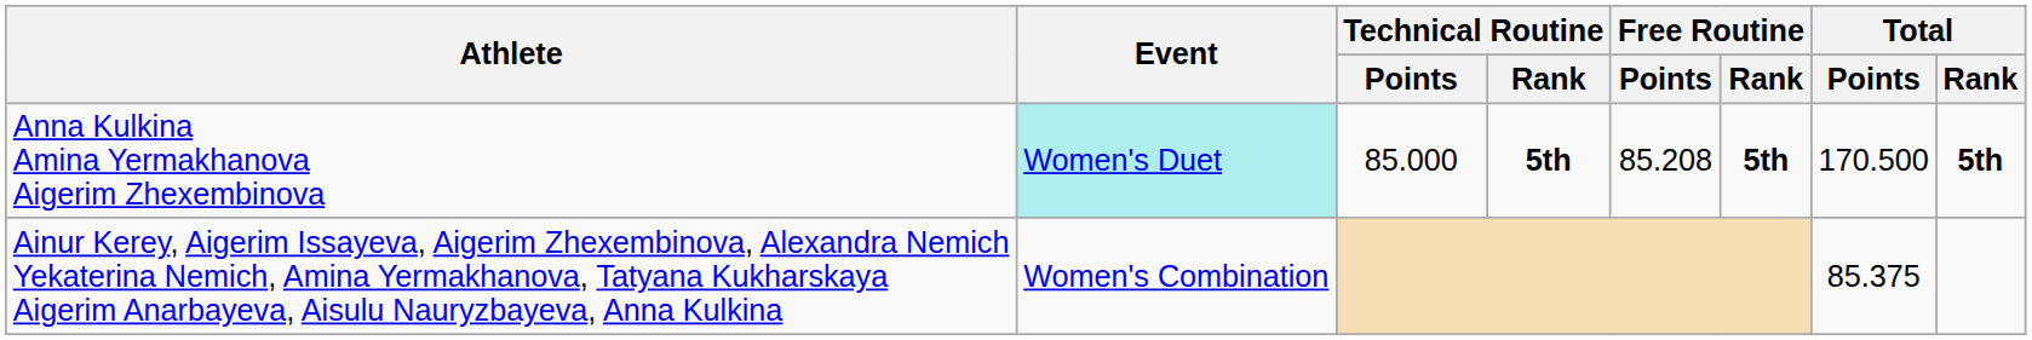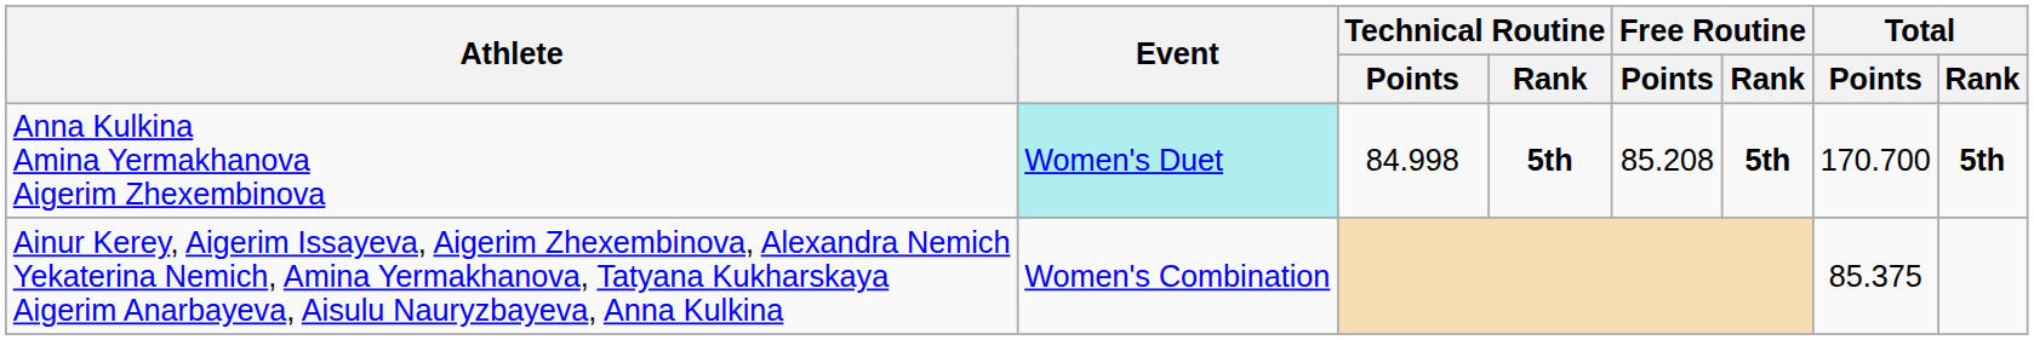 <table class=wikitable style="font-size:90%">
 <tr>
 <th rowspan=2>Athlete</th>
 <th rowspan=2>Event</th>
 <th colspan=2>Technical Routine</th>
 <th colspan=2>Free Routine</th>
 <th colspan=2>Total</th>
 </tr>
 <tr>
 <th>Points</th>
 <th>Rank</th>
 <th>Points</th>
 <th>Rank</th>
 <th>Points</th>
 <th>Rank</th>
 </tr>
 <tr>
 <td><a href='#'>Anna Kulkina</a><br><a href='#'>Amina Yermakhanova</a><br><a href='#'>Aigerim Zhexembinova</a></td>
 <td style="background: paleturquoise;"><a href='#'>Women's Duet</a></td>
-<td align=center>85.000</td>
+<td align=center>84.998</td>
 <td align=center><strong>5th</strong></td>
 <td align=center>85.208</td>
 <td align=center><strong>5th</strong></td>
-<td align=center>170.500</td>
+<td align=center>170.700</td>
 <td align=center><strong>5th</strong></td>
 </tr>
 <tr>
 <td><a href='#'>Ainur Kerey</a>, <a href='#'>Aigerim Issayeva</a>, <a href='#'>Aigerim Zhexembinova</a>, <a href='#'>Alexandra Nemich</a><br><a href='#'>Yekaterina Nemich</a>, <a href='#'>Amina Yermakhanova</a>, <a href='#'>Tatyana Kukharskaya</a><br><a href='#'>Aigerim Anarbayeva</a>, <a href='#'>Aisulu Nauryzbayeva</a>, <a href='#'>Anna Kulkina</a></td>
 <td><a href='#'>Women's Combination</a></td>
 <td colspan="4" style="text-align:center; background:wheat;"></td>
 <td align=center>85.375</td>
 <td align=center></td>
 </tr>
 </table>
